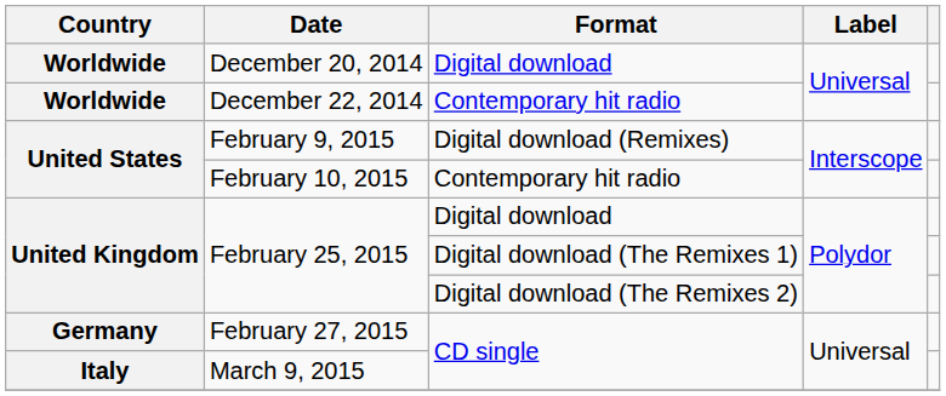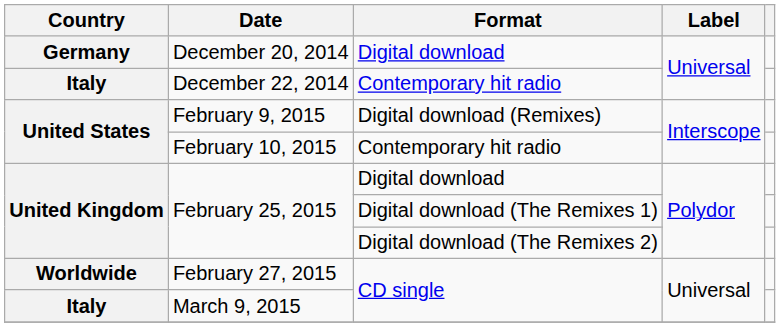 <table class="wikitable plainrowheaders">
 <tr>
 <th scope="col">Country</th>
 <th scope="col">Date</th>
 <th scope="col">Format</th>
 <th scope="col">Label</th>
 <th scope="col"></th>
 </tr>
 <tr>
-<th scope="row">Worldwide</th>
+<th scope="row">Germany</th>
 <td>December 20, 2014</td>
 <td><a href='#'>Digital download</a></td>
 <td rowspan="2"><a href='#'>Universal</a></td>
 <td></td>
 </tr>
 <tr>
-<th scope="row">Worldwide</th>
+<th scope="row">Italy</th>
 <td>December 22, 2014</td>
 <td><a href='#'>Contemporary hit radio</a></td>
 <td></td>
 </tr>
 <tr>
 <th scope="row" rowspan="2">United States</th>
 <td>February 9, 2015</td>
 <td>Digital download (Remixes)</td>
 <td rowspan="2"><a href='#'>Interscope</a></td>
 <td></td>
 </tr>
 <tr>
 <td>February 10, 2015</td>
 <td>Contemporary hit radio</td>
 <td></td>
 </tr>
 <tr>
 <th scope="row" rowspan="3">United Kingdom</th>
 <td rowspan="3">February 25, 2015</td>
 <td>Digital download</td>
 <td rowspan="3"><a href='#'>Polydor</a></td>
 <td></td>
 </tr>
 <tr>
 <td>Digital download (The Remixes 1)</td>
 <td></td>
 </tr>
 <tr>
 <td>Digital download (The Remixes 2)</td>
 <td></td>
 </tr>
 <tr>
-<th scope="row">Germany</th>
+<th scope="row">Worldwide</th>
 <td>February 27, 2015</td>
 <td rowspan="2"><a href='#'>CD single</a></td>
 <td rowspan="2">Universal</td>
 <td></td>
 </tr>
 <tr>
 <th scope="row">Italy</th>
 <td>March 9, 2015</td>
 <td></td>
 </tr>
 <tr>
 </tr>
 </table>
